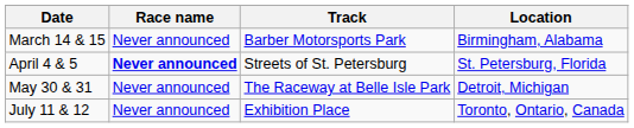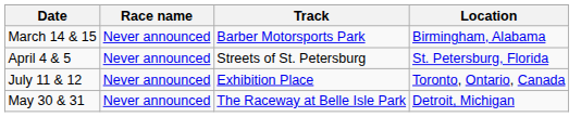 <table class="wikitable" style="font-size: 85%">
 <tr>
 </tr>
 <tr>
 <th>Date</th>
 <th>Race name</th>
 <th>Track</th>
 <th>Location</th>
 </tr>
 <tr>
 <td>March 14 & 15</td>
 <td><a href='#'>Never announced</a></td>
 <td> <a href='#'>Barber Motorsports Park</a></td>
 <td><a href='#'>Birmingham, Alabama</a></td>
 </tr>
 <tr>
 <td>April 4 & 5</td>
-<td><strong><a href='#'>Never announced</a></strong></td>
+<td><a href='#'>Never announced</a></td>
 <td> Streets of St. Petersburg</td>
 <td><a href='#'>St. Petersburg, Florida</a></td>
+</tr>
+<tr>
+<td>July 11 & 12</td>
+<td><a href='#'>Never announced</a></td>
+<td> <a href='#'>Exhibition Place</a></td>
+<td><a href='#'>Toronto</a>, <a href='#'>Ontario</a>, <a href='#'>Canada</a></td>
 </tr>
 <tr>
 <td>May 30 & 31</td>
 <td><a href='#'>Never announced</a></td>
 <td> <a href='#'>The Raceway at Belle Isle Park</a></td>
 <td><a href='#'>Detroit, Michigan</a></td>
 </tr>
-<tr>
-<td>July 11 & 12</td>
-<td><a href='#'>Never announced</a></td>
-<td> <a href='#'>Exhibition Place</a></td>
-<td><a href='#'>Toronto</a>, <a href='#'>Ontario</a>, <a href='#'>Canada</a></td>
-</tr>
 </table>
